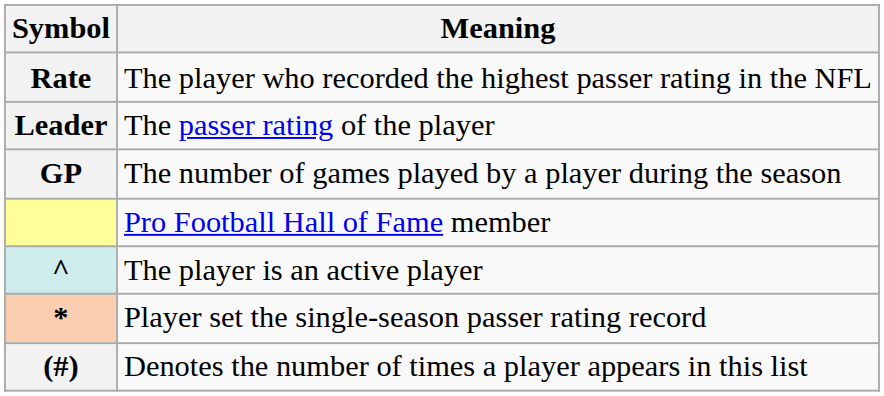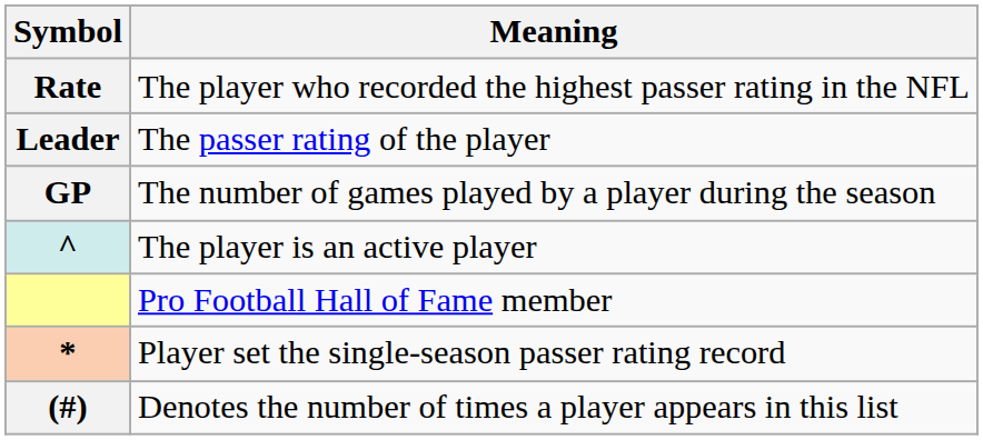 <table class="wikitable plainrowheaders">
 <tr>
 <th scope=col>Symbol</th>
 <th scope=col>Meaning</th>
 </tr>
 <tr>
 <th scope=row style="text-align:center;"><strong>Rate</strong></th>
 <td>The player who recorded the highest passer rating in the NFL</td>
 </tr>
 <tr>
 <th scope=row style="text-align:center;"><strong>Leader</strong></th>
 <td>The <a href='#'>passer rating</a> of the player</td>
 </tr>
 <tr>
 <th scope=row style="text-align:center;"><strong>GP</strong></th>
 <td>The number of games played by a player during the season</td>
 </tr>
 <tr>
+<th scope=row style="text-align:center; background:#cfecec;">^</th>
+<td>The player is an active player</td>
+</tr>
+<tr>
 <th scope=row style="text-align:center; background:#ff9;"></th>
 <td><a href='#'>Pro Football Hall of Fame</a> member</td>
-</tr>
-<tr>
-<th scope=row style="text-align:center; background:#cfecec;">^</th>
-<td>The player is an active player</td>
 </tr>
 <tr>
 <th scope=row style="text-align:center; background:#fbceb1;">*</th>
 <td>Player set the single-season passer rating record</td>
 </tr>
 <tr>
 <th scope=row style="text-align:center;">(#)</th>
 <td>Denotes the number of times a player appears in this list</td>
 </tr>
 </table>
